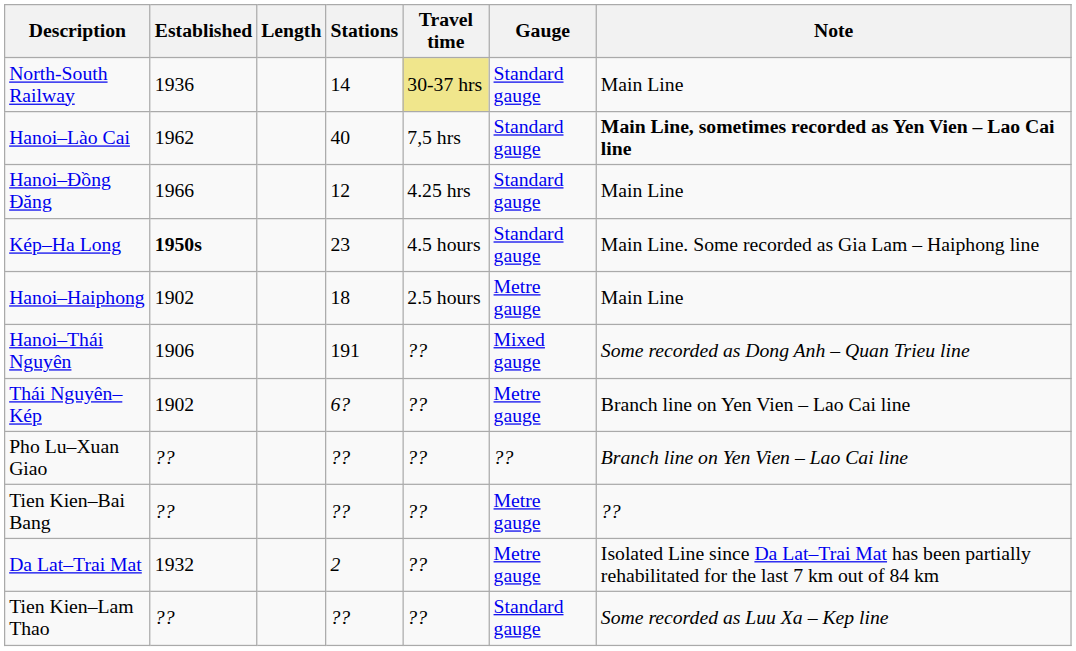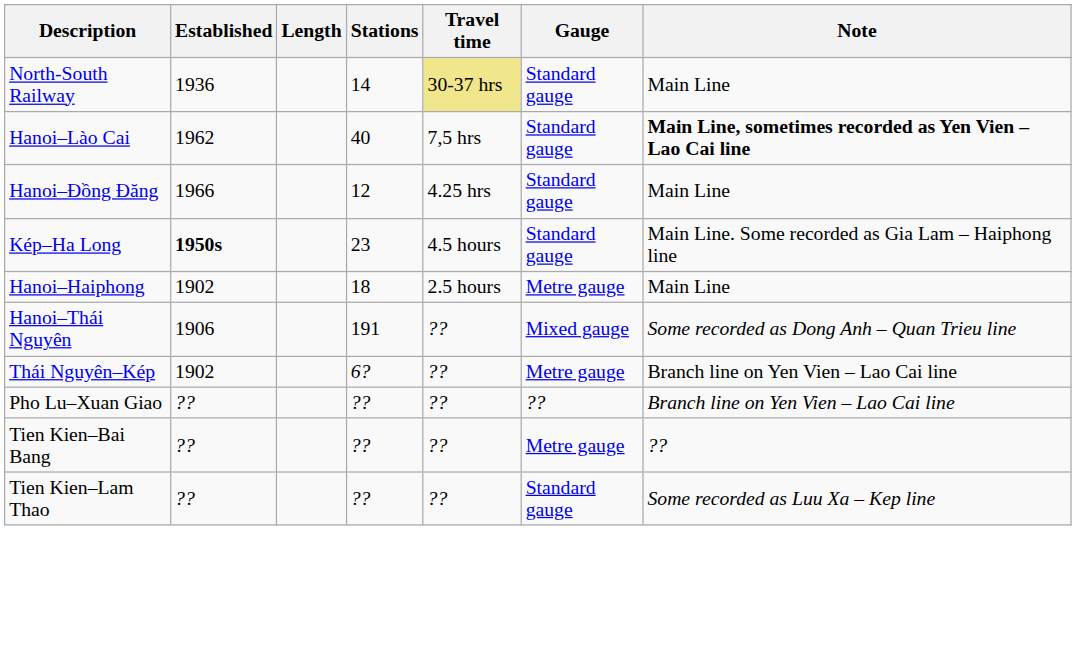 <table class="wikitable">
 <tr>
 <th>Description</th>
 <th>Established</th>
 <th>Length</th>
 <th>Stations</th>
 <th>Travel time</th>
 <th>Gauge </th>
 <th>Note </th>
 </tr>
 <tr>
 <td><a href='#'>North-South Railway</a></td>
 <td>1936</td>
 <td></td>
 <td>14</td>
 <td style="background: khaki;">30-37 hrs</td>
 <td><a href='#'>Standard gauge</a></td>
 <td>Main Line</td>
 </tr>
 <tr>
 <td><a href='#'>Hanoi–Lào Cai</a></td>
 <td>1962</td>
 <td></td>
 <td>40</td>
 <td>7,5 hrs</td>
 <td><a href='#'>Standard gauge</a></td>
 <td><strong>Main Line, sometimes recorded as Yen Vien – Lao Cai line</strong></td>
 </tr>
 <tr>
 <td><a href='#'>Hanoi–Đồng Đăng</a></td>
 <td>1966</td>
 <td></td>
 <td>12</td>
 <td>4.25 hrs</td>
 <td><a href='#'>Standard gauge</a></td>
 <td>Main Line </td>
 </tr>
 <tr>
 <td><a href='#'>Kép–Ha Long</a></td>
 <td><strong>1950s</strong></td>
 <td></td>
 <td>23</td>
 <td>4.5 hours</td>
 <td><a href='#'>Standard gauge</a></td>
 <td>Main Line. Some recorded as Gia Lam – Haiphong line </td>
 </tr>
 <tr>
 <td><a href='#'>Hanoi–Haiphong</a></td>
 <td>1902</td>
 <td></td>
 <td>18</td>
 <td>2.5 hours</td>
 <td><a href='#'>Metre gauge</a></td>
 <td>Main Line </td>
 </tr>
 <tr>
 <td><a href='#'>Hanoi–Thái Nguyên</a></td>
 <td>1906</td>
 <td></td>
 <td>191</td>
 <td><em>??</em></td>
 <td><a href='#'>Mixed gauge</a></td>
 <td><em>Some recorded as Dong Anh – Quan Trieu line</em> </td>
 </tr>
 <tr>
 <td><a href='#'>Thái Nguyên–Kép</a></td>
 <td>1902</td>
 <td></td>
 <td><em>6?</em></td>
 <td><em>??</em></td>
 <td><a href='#'>Metre gauge</a></td>
 <td>Branch line on Yen Vien – Lao Cai line </td>
 </tr>
 <tr>
 <td>Pho Lu–Xuan Giao</td>
 <td><em>??</em></td>
 <td></td>
 <td><em>??</em></td>
 <td><em>??</em></td>
 <td><em>??</em></td>
 <td><em>Branch line on Yen Vien – Lao Cai line</em></td>
 </tr>
 <tr>
 <td>Tien Kien–Bai Bang</td>
 <td><em>??</em></td>
 <td></td>
 <td><em>??</em></td>
 <td><em>??</em></td>
 <td><a href='#'>Metre gauge</a></td>
 <td><em>??</em></td>
 </tr>
 <tr>
-<td><a href='#'>Da Lat–Trai Mat</a></td>
-<td>1932</td>
-<td></td>
-<td><em>2</em></td>
-<td><em>??</em></td>
-<td><a href='#'>Metre gauge</a></td>
-<td>Isolated Line since  <a href='#'>Da Lat–Trai Mat</a> has been partially rehabilitated for the last 7 km out of 84 km</td>
-</tr>
-<tr>
 <td>Tien Kien–Lam Thao</td>
 <td><em>??</em></td>
 <td></td>
 <td><em>??</em></td>
 <td><em>??</em></td>
 <td><a href='#'>Standard gauge</a></td>
 <td><em>Some recorded as Luu Xa – Kep line </em> </td>
 </tr>
 </table>
